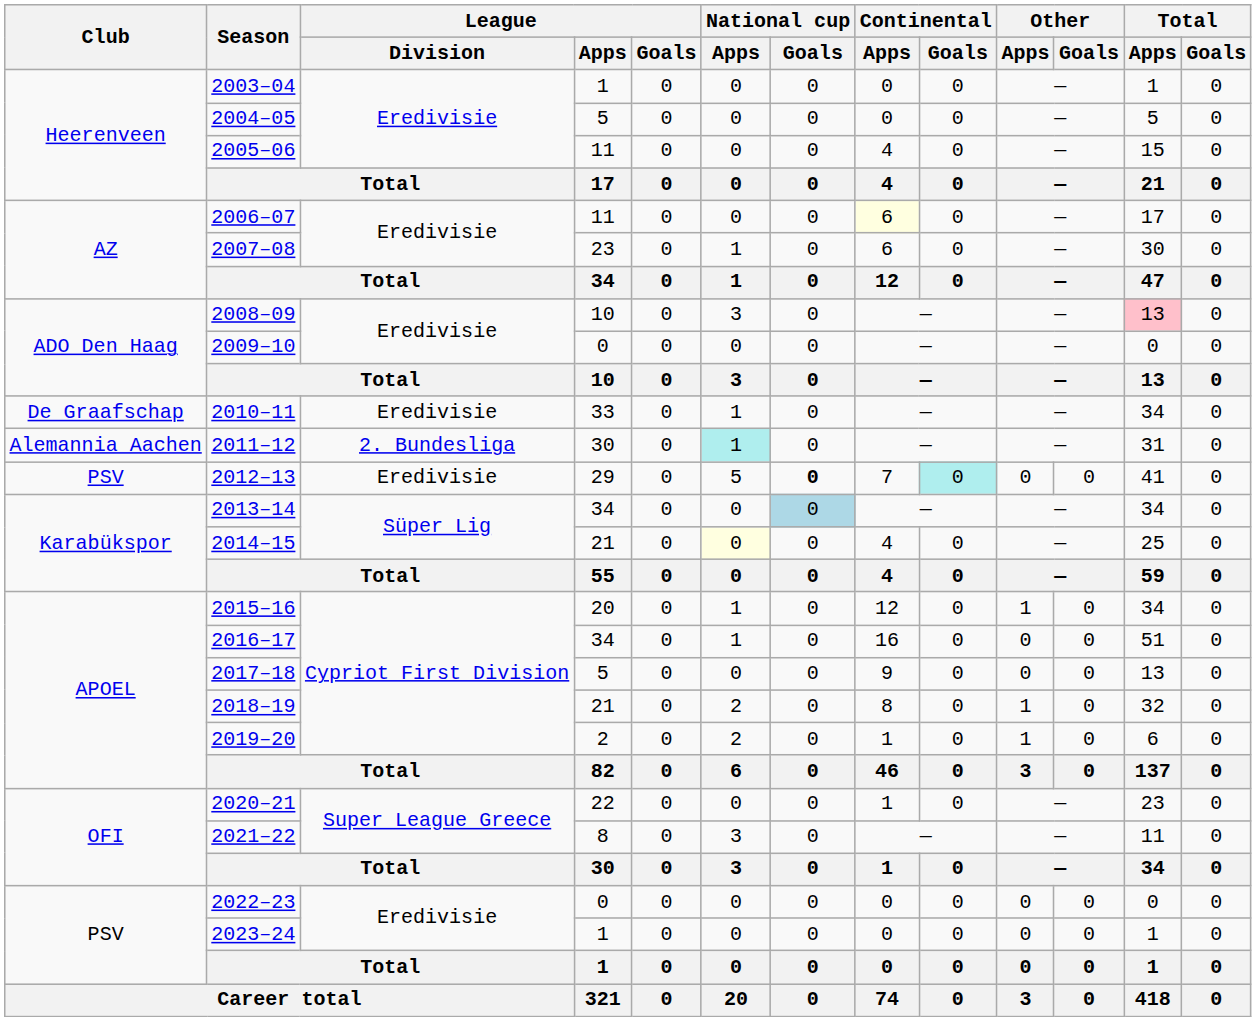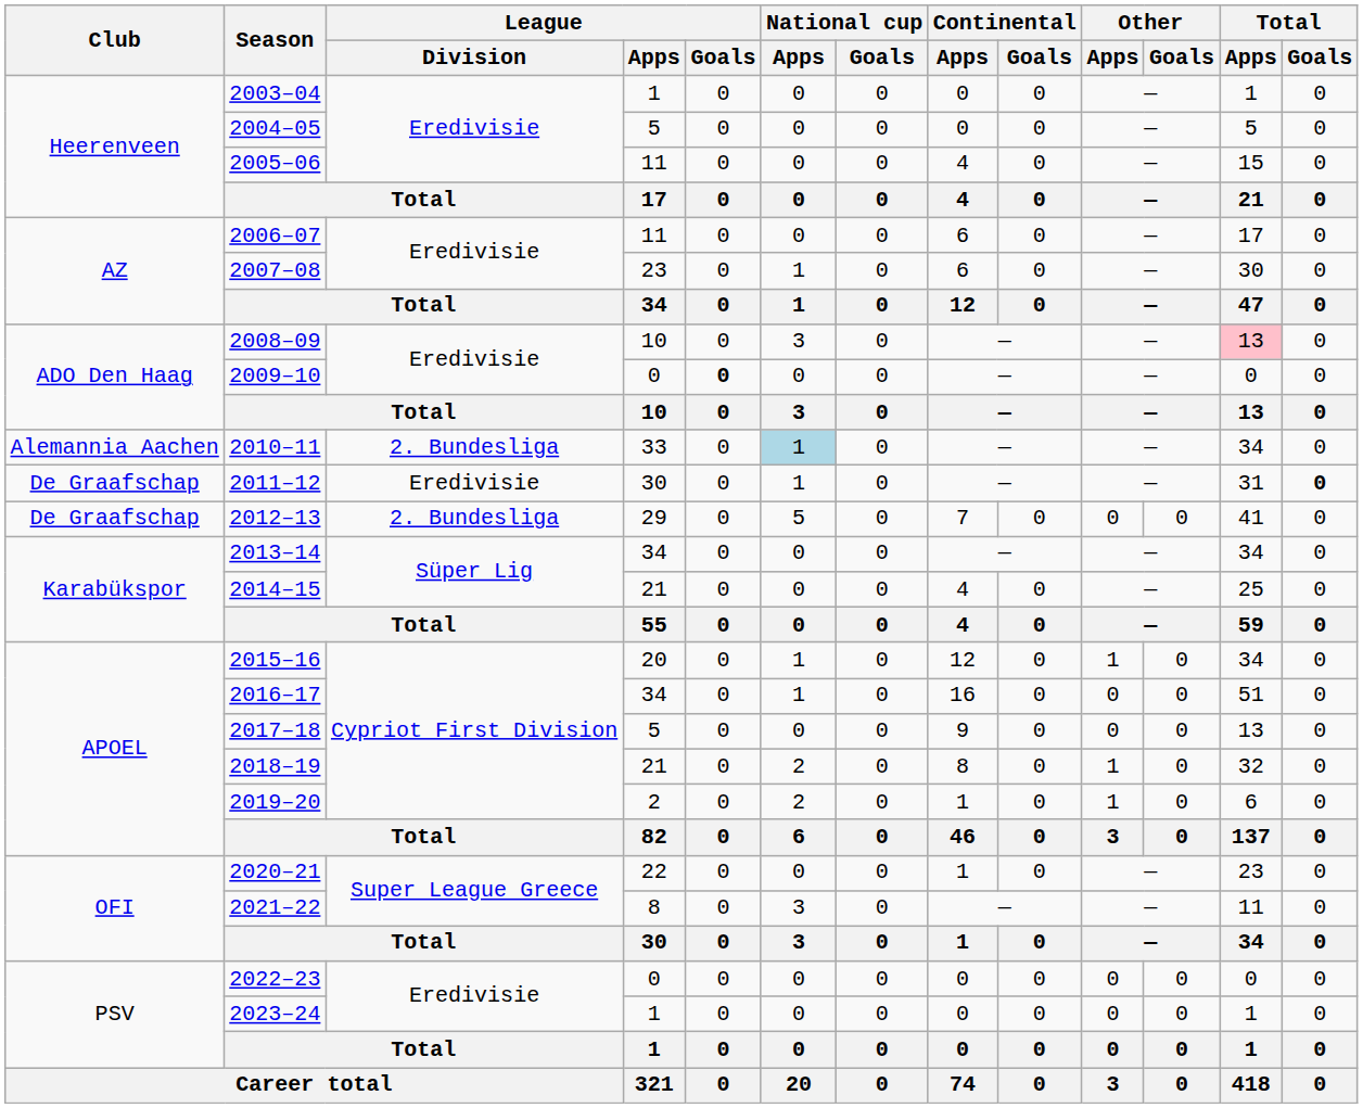 <table class="wikitable" style="text-align:center">
 <tr>
 <th rowspan="2">Club</th>
 <th rowspan="2">Season</th>
 <th colspan="3">League</th>
 <th colspan="2">National cup</th>
 <th colspan="2">Continental</th>
 <th colspan="2">Other</th>
 <th colspan="2">Total</th>
 </tr>
 <tr>
 <th>Division</th>
 <th>Apps</th>
 <th>Goals</th>
 <th>Apps</th>
 <th>Goals</th>
 <th>Apps</th>
 <th>Goals</th>
 <th>Apps</th>
 <th>Goals</th>
 <th>Apps</th>
 <th>Goals</th>
 </tr>
 <tr>
 <td rowspan="4"><a href='#'>Heerenveen</a></td>
 <td><a href='#'>2003–04</a></td>
 <td rowspan="3"><a href='#'>Eredivisie</a></td>
 <td>1</td>
 <td>0</td>
 <td>0</td>
 <td>0</td>
 <td>0</td>
 <td>0</td>
 <td colspan="2">—</td>
 <td>1</td>
 <td>0</td>
 </tr>
 <tr>
 <td><a href='#'>2004–05</a></td>
 <td>5</td>
 <td>0</td>
 <td>0</td>
 <td>0</td>
 <td>0</td>
 <td>0</td>
 <td colspan="2">—</td>
 <td>5</td>
 <td>0</td>
 </tr>
 <tr>
 <td><a href='#'>2005–06</a></td>
 <td>11</td>
 <td>0</td>
 <td>0</td>
 <td>0</td>
 <td>4</td>
 <td>0</td>
 <td colspan="2">—</td>
 <td>15</td>
 <td>0</td>
 </tr>
 <tr>
 <th colspan="2">Total</th>
 <th>17</th>
 <th>0</th>
 <th>0</th>
 <th>0</th>
 <th>4</th>
 <th>0</th>
 <th colspan="2">—</th>
 <th>21</th>
 <th>0</th>
 </tr>
 <tr>
 <td rowspan="3"><a href='#'>AZ</a></td>
 <td><a href='#'>2006–07</a></td>
 <td rowspan="2">Eredivisie</td>
 <td>11</td>
 <td>0</td>
 <td>0</td>
 <td>0</td>
-<td style="background: lightyellow;">6</td>
+<td>6</td>
 <td>0</td>
 <td colspan="2">—</td>
 <td>17</td>
 <td>0</td>
 </tr>
 <tr>
 <td><a href='#'>2007–08</a></td>
 <td>23</td>
 <td>0</td>
 <td>1</td>
 <td>0</td>
 <td>6</td>
 <td>0</td>
 <td colspan="2">—</td>
 <td>30</td>
 <td>0</td>
 </tr>
 <tr>
 <th colspan="2">Total</th>
 <th>34</th>
 <th>0</th>
 <th>1</th>
 <th>0</th>
 <th>12</th>
 <th>0</th>
 <th colspan="2">—</th>
 <th>47</th>
 <th>0</th>
 </tr>
 <tr>
 <td rowspan="3"><a href='#'>ADO Den Haag</a></td>
 <td><a href='#'>2008–09</a></td>
 <td rowspan="2">Eredivisie</td>
 <td>10</td>
 <td>0</td>
 <td>3</td>
 <td>0</td>
 <td colspan="2">—</td>
 <td colspan="2">—</td>
 <td style="background: pink;">13</td>
 <td>0</td>
 </tr>
 <tr>
 <td><a href='#'>2009–10</a></td>
 <td>0</td>
-<td>0</td>
+<td><strong>0</strong></td>
 <td>0</td>
 <td>0</td>
 <td colspan="2">—</td>
 <td colspan="2">—</td>
 <td>0</td>
 <td>0</td>
 </tr>
 <tr>
 <th colspan="2">Total</th>
 <th>10</th>
 <th>0</th>
 <th>3</th>
 <th>0</th>
 <th colspan="2">—</th>
 <th colspan="2">—</th>
 <th>13</th>
 <th>0</th>
 </tr>
 <tr>
-<td><a href='#'>De Graafschap</a></td>
+<td><a href='#'>Alemannia Aachen</a></td>
 <td><a href='#'>2010–11</a></td>
-<td>Eredivisie</td>
+<td><a href='#'>2. Bundesliga</a></td>
 <td>33</td>
 <td>0</td>
-<td>1</td>
+<td style="background: lightblue;">1</td>
 <td>0</td>
 <td colspan="2">—</td>
 <td colspan="2">—</td>
 <td>34</td>
 <td>0</td>
 </tr>
 <tr>
-<td><a href='#'>Alemannia Aachen</a></td>
+<td><a href='#'>De Graafschap</a></td>
 <td><a href='#'>2011–12</a></td>
-<td><a href='#'>2. Bundesliga</a></td>
+<td>Eredivisie</td>
 <td>30</td>
 <td>0</td>
-<td style="background: paleturquoise;">1</td>
+<td>1</td>
 <td>0</td>
 <td colspan="2">—</td>
 <td colspan="2">—</td>
 <td>31</td>
-<td>0</td>
+<td><strong>0</strong></td>
 </tr>
 <tr>
-<td><a href='#'>PSV</a></td>
+<td><a href='#'>De Graafschap</a></td>
 <td><a href='#'>2012–13</a></td>
-<td>Eredivisie</td>
+<td><a href='#'>2. Bundesliga</a></td>
 <td>29</td>
 <td>0</td>
 <td>5</td>
-<td><strong>0</strong></td>
+<td>0</td>
 <td>7</td>
-<td style="background: paleturquoise;">0</td>
+<td>0</td>
 <td>0</td>
 <td>0</td>
 <td>41</td>
 <td>0</td>
 </tr>
 <tr>
 <td rowspan="3"><a href='#'>Karabükspor</a></td>
 <td><a href='#'>2013–14</a></td>
 <td rowspan="2"><a href='#'>Süper Lig</a></td>
 <td>34</td>
 <td>0</td>
 <td>0</td>
-<td style="background: lightblue;">0</td>
+<td>0</td>
 <td colspan="2">—</td>
 <td colspan="2">—</td>
 <td>34</td>
 <td>0</td>
 </tr>
 <tr>
 <td><a href='#'>2014–15</a></td>
 <td>21</td>
 <td>0</td>
-<td style="background: lightyellow;">0</td>
+<td>0</td>
 <td>0</td>
 <td>4</td>
 <td>0</td>
 <td colspan="2">—</td>
 <td>25</td>
 <td>0</td>
 </tr>
 <tr>
 <th colspan="2">Total</th>
 <th>55</th>
 <th>0</th>
 <th>0</th>
 <th>0</th>
 <th>4</th>
 <th>0</th>
 <th colspan="2">—</th>
 <th>59</th>
 <th>0</th>
 </tr>
 <tr>
 <td rowspan="6"><a href='#'>APOEL</a></td>
 <td><a href='#'>2015–16</a></td>
 <td rowspan="5"><a href='#'>Cypriot First Division</a></td>
 <td>20</td>
 <td>0</td>
 <td>1</td>
 <td>0</td>
 <td>12</td>
 <td>0</td>
 <td>1</td>
 <td>0</td>
 <td>34</td>
 <td>0</td>
 </tr>
 <tr>
 <td><a href='#'>2016–17</a></td>
 <td>34</td>
 <td>0</td>
 <td>1</td>
 <td>0</td>
 <td>16</td>
 <td>0</td>
 <td>0</td>
 <td>0</td>
 <td>51</td>
 <td>0</td>
 </tr>
 <tr>
 <td><a href='#'>2017–18</a></td>
 <td>5</td>
 <td>0</td>
 <td>0</td>
 <td>0</td>
 <td>9</td>
 <td>0</td>
 <td>0</td>
 <td>0</td>
 <td>13</td>
 <td>0</td>
 </tr>
 <tr>
 <td><a href='#'>2018–19</a></td>
 <td>21</td>
 <td>0</td>
 <td>2</td>
 <td>0</td>
 <td>8</td>
 <td>0</td>
 <td>1</td>
 <td>0</td>
 <td>32</td>
 <td>0</td>
 </tr>
 <tr>
 <td><a href='#'>2019–20</a></td>
 <td>2</td>
 <td>0</td>
 <td>2</td>
 <td>0</td>
 <td>1</td>
 <td>0</td>
 <td>1</td>
 <td>0</td>
 <td>6</td>
 <td>0</td>
 </tr>
 <tr>
 <th colspan="2">Total</th>
 <th>82</th>
 <th>0</th>
 <th>6</th>
 <th>0</th>
 <th>46</th>
 <th>0</th>
 <th>3</th>
 <th>0</th>
 <th>137</th>
 <th>0</th>
 </tr>
 <tr>
 <td rowspan="3"><a href='#'>OFI</a></td>
 <td><a href='#'>2020–21</a></td>
 <td rowspan="2"><a href='#'>Super League Greece</a></td>
 <td>22</td>
 <td>0</td>
 <td>0</td>
 <td>0</td>
 <td>1</td>
 <td>0</td>
 <td colspan="2">—</td>
 <td>23</td>
 <td>0</td>
 </tr>
 <tr>
 <td><a href='#'>2021–22</a></td>
 <td>8</td>
 <td>0</td>
 <td>3</td>
 <td>0</td>
 <td colspan="2">—</td>
 <td colspan="2">—</td>
 <td>11</td>
 <td>0</td>
 </tr>
 <tr>
 <th colspan="2">Total</th>
 <th>30</th>
 <th>0</th>
 <th>3</th>
 <th>0</th>
 <th>1</th>
 <th>0</th>
 <th colspan="2">—</th>
 <th>34</th>
 <th>0</th>
 </tr>
 <tr>
 <td rowspan="3">PSV</td>
 <td><a href='#'>2022–23</a></td>
 <td rowspan="2">Eredivisie</td>
 <td>0</td>
 <td>0</td>
 <td>0</td>
 <td>0</td>
 <td>0</td>
 <td>0</td>
 <td>0</td>
 <td>0</td>
 <td>0</td>
 <td>0</td>
 </tr>
 <tr>
 <td><a href='#'>2023–24</a></td>
 <td>1</td>
 <td>0</td>
 <td>0</td>
 <td>0</td>
 <td>0</td>
 <td>0</td>
 <td>0</td>
 <td>0</td>
 <td>1</td>
 <td>0</td>
 </tr>
 <tr>
 <th colspan="2">Total</th>
 <th>1</th>
 <th>0</th>
 <th>0</th>
 <th>0</th>
 <th>0</th>
 <th>0</th>
 <th>0</th>
 <th>0</th>
 <th>1</th>
 <th>0</th>
 </tr>
 <tr>
 <th colspan="3">Career total</th>
 <th>321</th>
 <th>0</th>
 <th>20</th>
 <th>0</th>
 <th>74</th>
 <th>0</th>
 <th>3</th>
 <th>0</th>
 <th>418</th>
 <th>0</th>
 </tr>
 </table>
